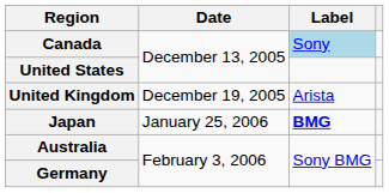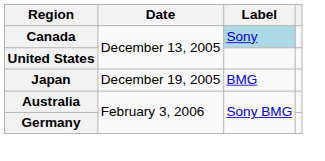 <table class="wikitable plainrowheaders">
 <tr>
 <th scope="col">Region</th>
 <th scope="col">Date</th>
 <th scope="col">Label</th>
 <th scope="col"></th>
 </tr>
 <tr>
 <th scope="row">Canada</th>
 <td rowspan="2">December 13, 2005</td>
 <td style="background: lightblue;"><a href='#'>Sony</a></td>
 <td align="center"></td>
 </tr>
 <tr>
 <th scope="row">United States</th>
 <td></td>
 <td align="center"></td>
 </tr>
 <tr>
-<th scope="row">United Kingdom</th>
+<th scope="row">Japan</th>
 <td>December 19, 2005</td>
-<td><a href='#'>Arista</a></td>
-<td align="center"></td>
-</tr>
-<tr>
-<th scope="row">Japan</th>
-<td>January 25, 2006</td>
-<td><strong><a href='#'>BMG</a></strong></td>
+<td><a href='#'>BMG</a></td>
 <td align="center"></td>
 </tr>
 <tr>
 <th scope="row">Australia</th>
 <td rowspan="2">February 3, 2006</td>
 <td rowspan="2"><a href='#'>Sony BMG</a></td>
 <td align="center"></td>
 </tr>
 <tr>
 <th scope="row">Germany</th>
 <td align="center"></td>
 </tr>
 </table>
